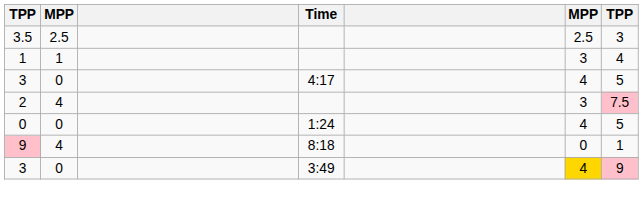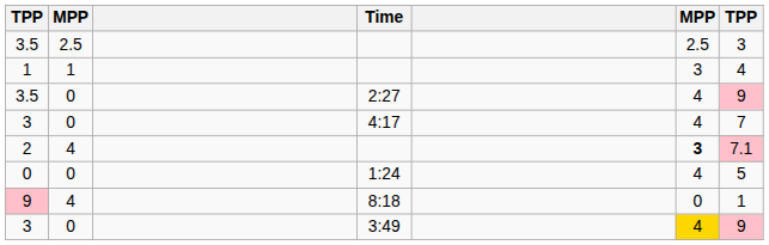 <table class="wikitable" style="text-align: center;" |>
 <tr>
 <th width="35">TPP</th>
 <th width="35">MPP</th>
 <th width="250"></th>
 <th width="45">Time</th>
 <th width="250"></th>
 <th width="35">MPP</th>
 <th width="35">TPP</th>
 </tr>
 <tr>
 <td>3.5</td>
 <td>2.5</td>
 <td style="text-align:left;"></td>
 <td></td>
 <td style="text-align:left;"></td>
 <td>2.5</td>
 <td>3</td>
 </tr>
 <tr>
 <td>1</td>
 <td>1</td>
 <td style="text-align:left;"><strong></strong></td>
 <td></td>
 <td style="text-align:left;"></td>
 <td>3</td>
 <td>4</td>
 </tr>
 <tr>
+<td>3.5</td>
+<td>0</td>
+<td style="text-align:left;"><strong></strong></td>
+<td>2:27</td>
+<td style="text-align:left;"></td>
+<td>4</td>
+<td bgcolor=pink>9</td>
+</tr>
+<tr>
 <td>3</td>
 <td>0</td>
 <td style="text-align:left;"><strong></strong></td>
 <td>4:17</td>
 <td style="text-align:left;"></td>
 <td>4</td>
-<td>5</td>
+<td>7</td>
 </tr>
 <tr>
 <td>2</td>
 <td>4</td>
 <td style="text-align:left;"><strong></strong></td>
 <td></td>
 <td style="text-align:left;"></td>
-<td>3</td>
-<td bgcolor=pink>7.5</td>
+<td><strong>3</strong></td>
+<td bgcolor=pink>7.1</td>
 </tr>
 <tr>
 <td>0</td>
 <td>0</td>
 <td style="text-align:left;"><strong></strong></td>
 <td>1:24</td>
 <td style="text-align:left;"></td>
 <td>4</td>
 <td>5</td>
 </tr>
 <tr>
 <td bgcolor=pink>9</td>
 <td>4</td>
 <td style="text-align:left;"></td>
 <td>8:18</td>
 <td style="text-align:left;"><strong></strong></td>
 <td>0</td>
 <td>1</td>
 </tr>
 <tr>
 <td>3</td>
 <td>0</td>
 <td style="text-align:left;"><strong></strong></td>
 <td>3:49</td>
 <td style="text-align:left;"></td>
 <td style="background: gold;">4</td>
 <td bgcolor=pink>9</td>
 </tr>
 </table>
